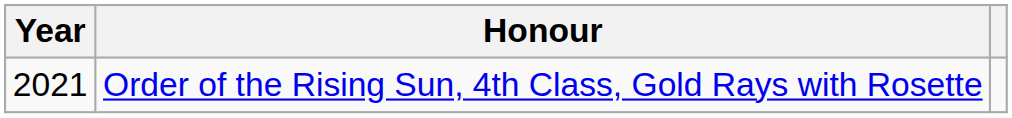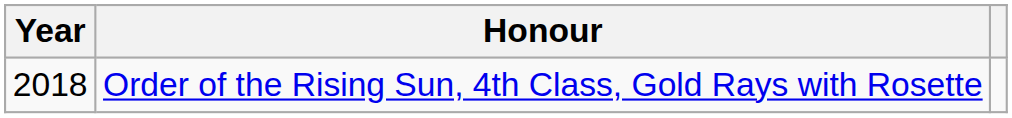 <table class="wikitable">
 <tr>
 <th>Year</th>
 <th>Honour</th>
 <th></th>
 </tr>
 <tr>
-<td>2021</td>
+<td>2018</td>
 <td><a href='#'>Order of the Rising Sun, 4th Class, Gold Rays with Rosette</a></td>
 <td></td>
 </tr>
 </table>
